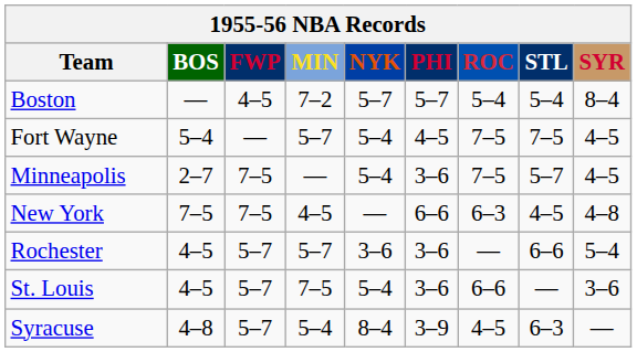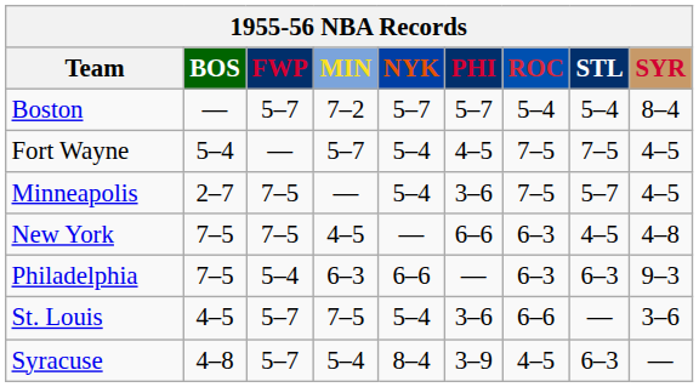 <table class="wikitable" style="font-size:95%; text-align:center;">
 <tr>
 <th colspan=9>1955-56 NBA Records</th>
 </tr>
 <tr>
 <th width=100>Team</th>
 <th style="background:#006400;color:#FFFFFF;width=35">BOS</th>
 <th style="background:#012F6B;color:#D40032;width=35">FWP</th>
 <th style="background:#7BA4DB;color:#FBE122;width=35">MIN</th>
 <th style="background:#003EA4;color:#E45206;width=35">NYK</th>
 <th style="background:#012F6B;color:#D50033;width=35">PHI</th>
 <th style="background:#0050B0;color:#D82A3C;width=35">ROC</th>
 <th style="background:#012F6B;color:#FFFFFF;width=35">STL</th>
 <th style="background:#C79968;color:#D20032;width=35">SYR</th>
 </tr>
 <tr>
 <td style="text-align:left;"><a href='#'>Boston</a></td>
 <td>—</td>
-<td>4–5</td>
+<td>5–7</td>
 <td>7–2</td>
 <td>5–7</td>
 <td>5–7</td>
 <td>5–4</td>
 <td>5–4</td>
 <td>8–4</td>
 </tr>
 <tr>
 <td style="text-align:left;">Fort Wayne</td>
 <td>5–4</td>
 <td>—</td>
 <td>5–7</td>
 <td>5–4</td>
 <td>4–5</td>
 <td>7–5</td>
 <td>7–5</td>
 <td>4–5</td>
 </tr>
 <tr>
 <td style="text-align:left;"><a href='#'>Minneapolis</a></td>
 <td>2–7</td>
 <td>7–5</td>
 <td>—</td>
 <td>5–4</td>
 <td>3–6</td>
 <td>7–5</td>
 <td>5–7</td>
 <td>4–5</td>
 </tr>
 <tr>
 <td style="text-align:left;"><a href='#'>New York</a></td>
 <td>7–5</td>
 <td>7–5</td>
 <td>4–5</td>
 <td>—</td>
 <td>6–6</td>
 <td>6–3</td>
 <td>4–5</td>
 <td>4–8</td>
 </tr>
 <tr>
-<td style="text-align:left;"><a href='#'>Rochester</a></td>
-<td>4–5</td>
-<td>5–7</td>
-<td>5–7</td>
-<td>3–6</td>
-<td>3–6</td>
+<td style="text-align:left;"><a href='#'>Philadelphia</a></td>
+<td>7–5</td>
+<td>5–4</td>
+<td>6–3</td>
+<td>6–6</td>
 <td>—</td>
-<td>6–6</td>
-<td>5–4</td>
+<td>6–3</td>
+<td>6–3</td>
+<td>9–3</td>
 </tr>
 <tr>
 <td style="text-align:left;"><a href='#'>St. Louis</a></td>
 <td>4–5</td>
 <td>5–7</td>
 <td>7–5</td>
 <td>5–4</td>
 <td>3–6</td>
 <td>6–6</td>
 <td>—</td>
 <td>3–6</td>
 </tr>
 <tr>
 <td style="text-align:left;"><a href='#'>Syracuse</a></td>
 <td>4–8</td>
 <td>5–7</td>
 <td>5–4</td>
 <td>8–4</td>
 <td>3–9</td>
 <td>4–5</td>
 <td>6–3</td>
 <td>—</td>
 </tr>
 </table>
